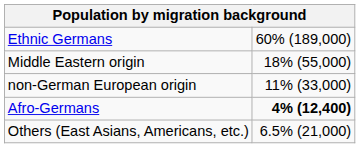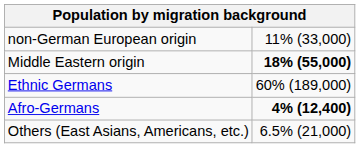 <table class="wikitable">
 <tr class="hintergrundfarbe6">
 <th colspan=2>Population by migration background</th>
 </tr>
 <tr>
-<td class="hintergrundfarbe5"><a href='#'>Ethnic Germans</a></td>
-<td class="hintergrundfarbe5" style="text-align:right;">60% (189,000)</td>
+<td>non-German European origin</td>
+<td style="text-align:right;">11% (33,000)</td>
 </tr>
 <tr>
 <td>Middle Eastern origin</td>
-<td style="text-align:right;">18% (55,000)</td>
+<td style="text-align:right;"><strong>18% (55,000)</strong></td>
 </tr>
 <tr>
-<td>non-German European origin</td>
-<td style="text-align:right;">11% (33,000)</td>
+<td class="hintergrundfarbe5"><a href='#'>Ethnic Germans</a></td>
+<td class="hintergrundfarbe5" style="text-align:right;">60% (189,000)</td>
 </tr>
 <tr>
 <td><a href='#'>Afro-Germans</a></td>
 <td style="text-align:right;"><strong>4% (12,400)</strong></td>
 </tr>
 <tr>
 <td>Others (East Asians, Americans, etc.)</td>
 <td style="text-align:right;">6.5% (21,000)</td>
 </tr>
 </table>
